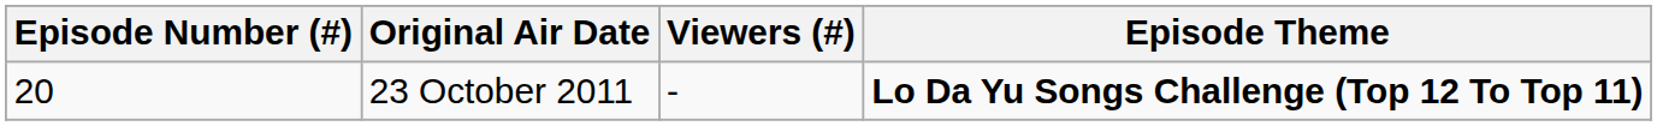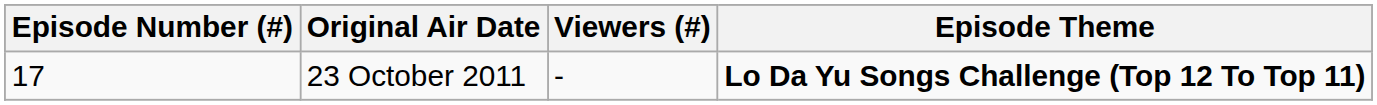 <table class="wikitable">
 <tr>
 <th>Episode Number (#)</th>
 <th>Original Air Date</th>
 <th>Viewers (#)</th>
 <th>Episode Theme</th>
 </tr>
 <tr>
-<td>20</td>
+<td>17</td>
 <td>23 October 2011</td>
 <td>-</td>
 <td><strong>Lo Da Yu Songs Challenge (Top 12 To Top 11)</strong></td>
 </tr>
 </table>
